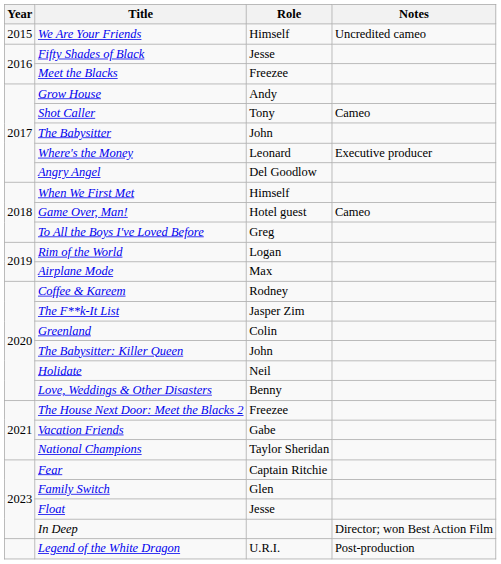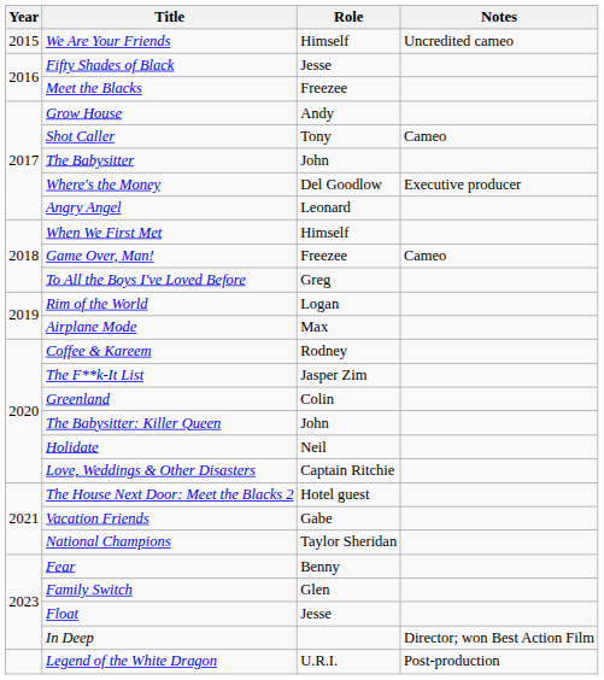 <table class="wikitable sortable">
 <tr>
 <th>Year</th>
 <th>Title</th>
 <th>Role</th>
 <th class="unsortable">Notes</th>
 </tr>
 <tr>
 <td>2015</td>
 <td><em><a href='#'>We Are Your Friends</a></em></td>
 <td>Himself</td>
 <td>Uncredited cameo</td>
 </tr>
 <tr>
 <td rowspan="2">2016</td>
 <td><em><a href='#'>Fifty Shades of Black</a></em></td>
 <td>Jesse</td>
 <td></td>
 </tr>
 <tr>
 <td><em><a href='#'>Meet the Blacks</a></em></td>
 <td>Freezee</td>
 <td></td>
 </tr>
 <tr>
 <td rowspan="5">2017</td>
 <td><em><a href='#'>Grow House</a></em></td>
 <td>Andy</td>
 <td></td>
 </tr>
 <tr>
 <td><em><a href='#'>Shot Caller</a></em></td>
 <td>Tony</td>
 <td>Cameo</td>
 </tr>
 <tr>
 <td><em><a href='#'>The Babysitter</a></em></td>
 <td>John</td>
 <td></td>
 </tr>
 <tr>
 <td><em><a href='#'>Where's the Money</a></em></td>
-<td>Leonard</td>
+<td>Del Goodlow</td>
 <td>Executive producer</td>
 </tr>
 <tr>
 <td><em><a href='#'>Angry Angel</a></em></td>
-<td>Del Goodlow</td>
+<td>Leonard</td>
 <td></td>
 </tr>
 <tr>
 <td rowspan="3">2018</td>
 <td><em><a href='#'>When We First Met</a></em></td>
 <td>Himself</td>
 <td></td>
 </tr>
 <tr>
 <td><em><a href='#'>Game Over, Man!</a></em></td>
-<td>Hotel guest</td>
+<td>Freezee</td>
 <td>Cameo</td>
 </tr>
 <tr>
 <td><em><a href='#'>To All the Boys I've Loved Before</a></em></td>
 <td>Greg</td>
 <td></td>
 </tr>
 <tr>
 <td rowspan="2">2019</td>
 <td><em><a href='#'>Rim of the World</a></em></td>
 <td>Logan</td>
 <td></td>
 </tr>
 <tr>
 <td><em><a href='#'>Airplane Mode</a></em></td>
 <td>Max</td>
 <td></td>
 </tr>
 <tr>
 <td rowspan="6">2020</td>
 <td><em><a href='#'>Coffee & Kareem</a></em></td>
 <td>Rodney</td>
 <td></td>
 </tr>
 <tr>
 <td><em><a href='#'>The F**k-It List</a></em></td>
 <td>Jasper Zim</td>
 <td></td>
 </tr>
 <tr>
 <td><em><a href='#'>Greenland</a></em></td>
 <td>Colin</td>
 <td></td>
 </tr>
 <tr>
 <td><em><a href='#'>The Babysitter: Killer Queen</a></em></td>
 <td>John</td>
 <td></td>
 </tr>
 <tr>
 <td><em><a href='#'>Holidate</a></em></td>
 <td>Neil</td>
 <td></td>
 </tr>
 <tr>
 <td><em><a href='#'>Love, Weddings & Other Disasters</a></em></td>
-<td>Benny</td>
+<td>Captain Ritchie</td>
 <td></td>
 </tr>
 <tr>
 <td rowspan="3">2021</td>
 <td><em><a href='#'>The House Next Door: Meet the Blacks 2</a></em></td>
-<td>Freezee</td>
+<td>Hotel guest</td>
 <td></td>
 </tr>
 <tr>
 <td><em><a href='#'>Vacation Friends</a></em></td>
 <td>Gabe</td>
 <td></td>
 </tr>
 <tr>
 <td><em><a href='#'>National Champions</a></em></td>
 <td>Taylor Sheridan</td>
 <td></td>
 </tr>
 <tr>
 <td rowspan="4">2023</td>
 <td><em><a href='#'>Fear</a></em></td>
-<td>Captain Ritchie</td>
+<td>Benny</td>
 <td></td>
 </tr>
 <tr>
 <td><em><a href='#'>Family Switch</a></em></td>
 <td>Glen</td>
 <td></td>
 </tr>
 <tr>
 <td><em><a href='#'>Float</a></em></td>
 <td>Jesse</td>
 <td></td>
 </tr>
 <tr>
 <td><em>In Deep</em></td>
 <td></td>
 <td>Director; won Best Action Film</td>
 </tr>
 <tr>
 <td></td>
 <td><em><a href='#'>Legend of the White Dragon</a></em></td>
 <td>U.R.I.</td>
 <td>Post-production</td>
 </tr>
 </table>
